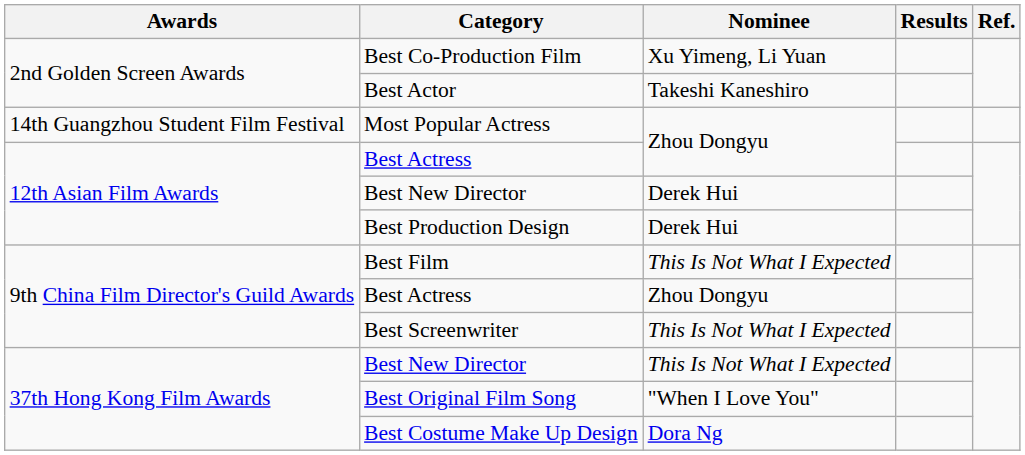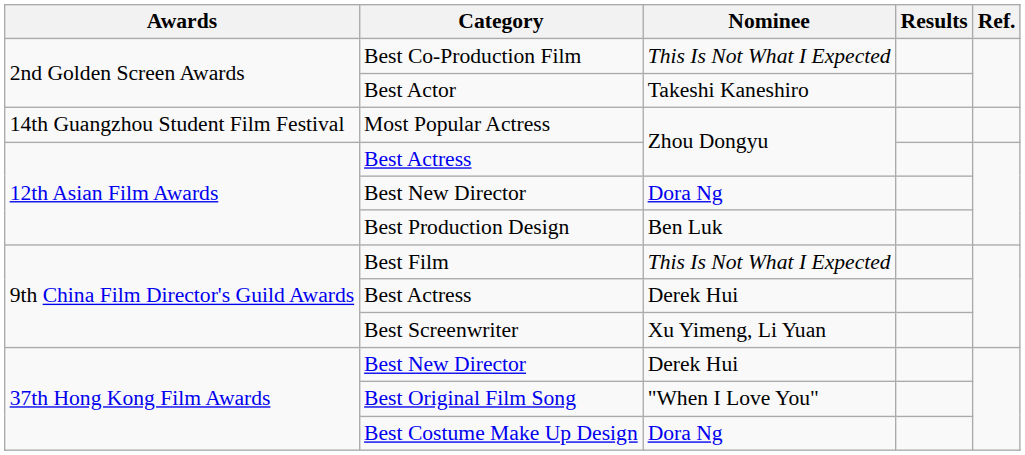 <table class="wikitable">
 <tr>
 <th>Awards</th>
 <th>Category</th>
 <th>Nominee</th>
 <th>Results</th>
 <th>Ref.</th>
 </tr>
 <tr>
 <td rowspan=2>2nd Golden Screen Awards</td>
 <td>Best Co-Production Film</td>
-<td>Xu Yimeng, Li Yuan</td>
+<td><em>This Is Not What I Expected</em></td>
 <td></td>
 <td rowspan=2></td>
 </tr>
 <tr>
 <td>Best Actor</td>
 <td>Takeshi Kaneshiro</td>
 <td></td>
 </tr>
 <tr>
 <td>14th Guangzhou Student Film Festival</td>
 <td>Most Popular Actress</td>
 <td rowspan=2>Zhou Dongyu</td>
 <td></td>
 <td></td>
 </tr>
 <tr>
 <td rowspan=3><a href='#'>12th Asian Film Awards</a></td>
 <td><a href='#'>Best Actress</a></td>
 <td></td>
 <td rowspan=3></td>
 </tr>
 <tr>
 <td>Best New Director</td>
-<td>Derek Hui</td>
+<td><a href='#'>Dora Ng</a></td>
 <td></td>
 </tr>
 <tr>
 <td>Best Production Design</td>
-<td>Derek Hui</td>
+<td>Ben Luk</td>
 <td></td>
 </tr>
 <tr>
 <td rowspan=3>9th <a href='#'>China Film Director's Guild Awards</a></td>
 <td>Best Film</td>
 <td><em>This Is Not What I Expected</em></td>
 <td></td>
 <td rowspan=3></td>
 </tr>
 <tr>
 <td>Best Actress</td>
-<td>Zhou Dongyu</td>
+<td>Derek Hui</td>
 <td></td>
 </tr>
 <tr>
 <td>Best Screenwriter</td>
-<td><em>This Is Not What I Expected</em></td>
+<td>Xu Yimeng, Li Yuan</td>
 <td></td>
 </tr>
 <tr>
 <td rowspan=3><a href='#'>37th Hong Kong Film Awards</a></td>
 <td><a href='#'>Best New Director</a></td>
-<td><em>This Is Not What I Expected</em></td>
+<td>Derek Hui</td>
 <td></td>
 <td rowspan=3></td>
 </tr>
 <tr>
 <td><a href='#'>Best Original Film Song</a></td>
 <td>"When I Love You"</td>
 <td></td>
 </tr>
 <tr>
 <td><a href='#'>Best Costume Make Up Design</a></td>
 <td><a href='#'>Dora Ng</a></td>
 <td></td>
 </tr>
 </table>
